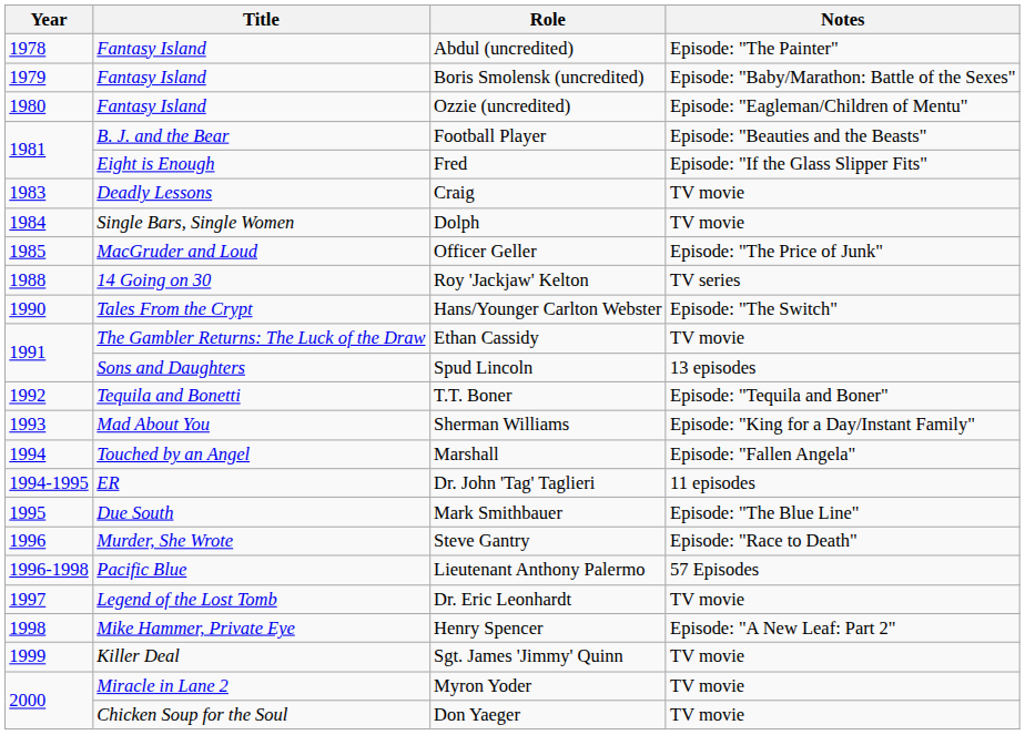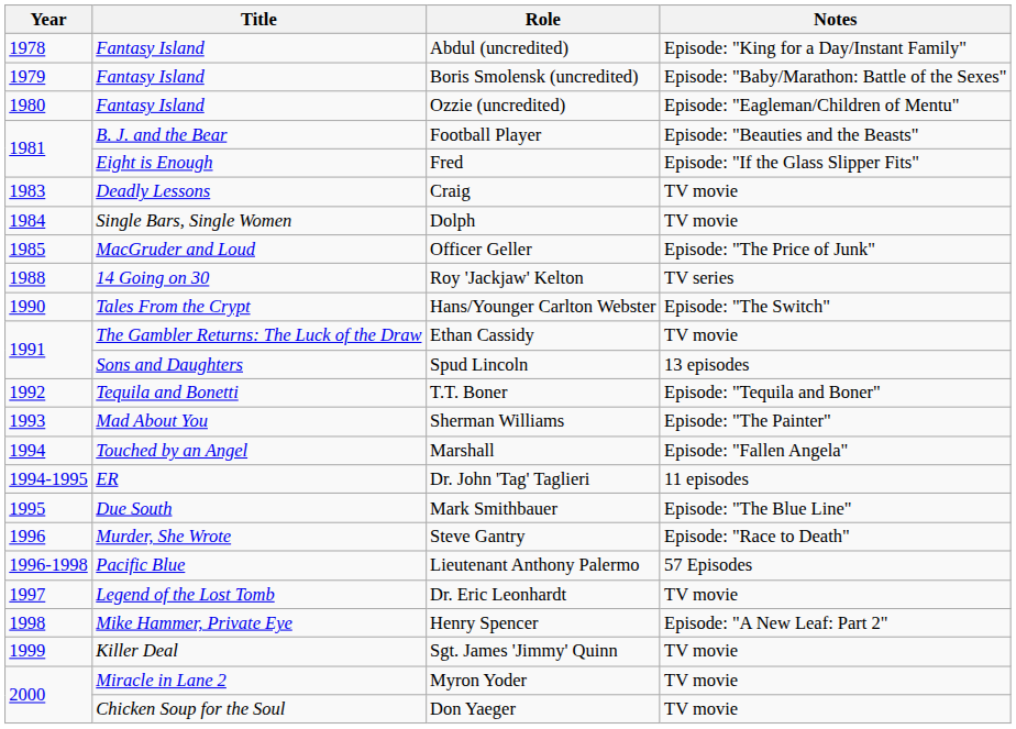 <table class="wikitable plainrowheaders sortable">
 <tr style="background:#ccc; text-align:center;">
 <th>Year</th>
 <th>Title</th>
 <th>Role</th>
 <th>Notes</th>
 </tr>
 <tr>
 <td><a href='#'>1978</a></td>
 <td><em><a href='#'>Fantasy Island</a></em></td>
 <td>Abdul (uncredited)</td>
-<td>Episode: "The Painter"</td>
+<td>Episode: "King for a Day/Instant Family"</td>
 </tr>
 <tr>
 <td><a href='#'>1979</a></td>
 <td><em><a href='#'>Fantasy Island</a></em></td>
 <td>Boris Smolensk (uncredited)</td>
 <td>Episode: "Baby/Marathon: Battle of the Sexes"</td>
 </tr>
 <tr>
 <td><a href='#'>1980</a></td>
 <td><em><a href='#'>Fantasy Island</a></em></td>
 <td>Ozzie (uncredited)</td>
 <td>Episode: "Eagleman/Children of Mentu"</td>
 </tr>
 <tr>
 <td rowspan="2"><a href='#'>1981</a></td>
 <td><em><a href='#'>B. J. and the Bear</a></em></td>
 <td>Football Player</td>
 <td>Episode: "Beauties and the Beasts"</td>
 </tr>
 <tr>
 <td><em><a href='#'>Eight is Enough</a></em></td>
 <td>Fred</td>
 <td>Episode: "If the Glass Slipper Fits"</td>
 </tr>
 <tr>
 <td><a href='#'>1983</a></td>
 <td><em><a href='#'>Deadly Lessons</a></em></td>
 <td>Craig</td>
 <td>TV movie</td>
 </tr>
 <tr>
 <td><a href='#'>1984</a></td>
 <td><em>Single Bars, Single Women</em></td>
 <td>Dolph</td>
 <td>TV movie</td>
 </tr>
 <tr>
 <td><a href='#'>1985</a></td>
 <td><em><a href='#'>MacGruder and Loud</a></em></td>
 <td>Officer Geller</td>
 <td>Episode: "The Price of Junk"</td>
 </tr>
 <tr>
 <td><a href='#'>1988</a></td>
 <td><em><a href='#'>14 Going on 30</a></em></td>
 <td>Roy 'Jackjaw' Kelton</td>
 <td>TV series</td>
 </tr>
 <tr>
 <td><a href='#'>1990</a></td>
 <td><em><a href='#'>Tales From the Crypt</a></em></td>
 <td>Hans/Younger Carlton Webster</td>
 <td>Episode: "The Switch"</td>
 </tr>
 <tr>
 <td rowspan="2"><a href='#'>1991</a></td>
 <td><em><a href='#'>The Gambler Returns: The Luck of the Draw</a></em></td>
 <td>Ethan Cassidy</td>
 <td>TV movie</td>
 </tr>
 <tr>
 <td><em><a href='#'>Sons and Daughters</a></em></td>
 <td>Spud Lincoln</td>
 <td>13 episodes</td>
 </tr>
 <tr>
 <td><a href='#'>1992</a></td>
 <td><em><a href='#'>Tequila and Bonetti</a></em></td>
 <td>T.T. Boner</td>
 <td>Episode: "Tequila and Boner"</td>
 </tr>
 <tr>
 <td><a href='#'>1993</a></td>
 <td><em><a href='#'>Mad About You</a></em></td>
 <td>Sherman Williams</td>
-<td>Episode: "King for a Day/Instant Family"</td>
+<td>Episode: "The Painter"</td>
 </tr>
 <tr>
 <td><a href='#'>1994</a></td>
 <td><em><a href='#'>Touched by an Angel</a></em></td>
 <td>Marshall</td>
 <td>Episode: "Fallen Angela"</td>
 </tr>
 <tr>
 <td><a href='#'>1994-1995</a></td>
 <td><em><a href='#'>ER</a></em></td>
 <td>Dr. John 'Tag' Taglieri</td>
 <td>11 episodes</td>
 </tr>
 <tr>
 <td><a href='#'>1995</a></td>
 <td><em><a href='#'>Due South</a></em></td>
 <td>Mark Smithbauer</td>
 <td>Episode: "The Blue Line"</td>
 </tr>
 <tr>
 <td><a href='#'>1996</a></td>
 <td><em><a href='#'>Murder, She Wrote</a></em></td>
 <td>Steve Gantry</td>
 <td>Episode: "Race to Death"</td>
 </tr>
 <tr>
 <td><a href='#'>1996-1998</a></td>
 <td><em><a href='#'>Pacific Blue</a></em></td>
 <td>Lieutenant Anthony Palermo</td>
 <td>57 Episodes</td>
 </tr>
 <tr>
 <td><a href='#'>1997</a></td>
 <td><em><a href='#'>Legend of the Lost Tomb</a></em></td>
 <td>Dr. Eric Leonhardt</td>
 <td>TV movie</td>
 </tr>
 <tr>
 <td><a href='#'>1998</a></td>
 <td><em><a href='#'>Mike Hammer, Private Eye</a></em></td>
 <td>Henry Spencer</td>
 <td>Episode: "A New Leaf: Part 2"</td>
 </tr>
 <tr>
 <td><a href='#'>1999</a></td>
 <td><em>Killer Deal</em></td>
 <td>Sgt. James 'Jimmy' Quinn</td>
 <td>TV movie</td>
 </tr>
 <tr>
 <td rowspan="2"><a href='#'>2000</a></td>
 <td><em><a href='#'>Miracle in Lane 2</a></em></td>
 <td>Myron Yoder</td>
 <td>TV movie</td>
 </tr>
 <tr>
 <td><em>Chicken Soup for the Soul</em></td>
 <td>Don Yaeger</td>
 <td>TV movie</td>
 </tr>
 </table>
